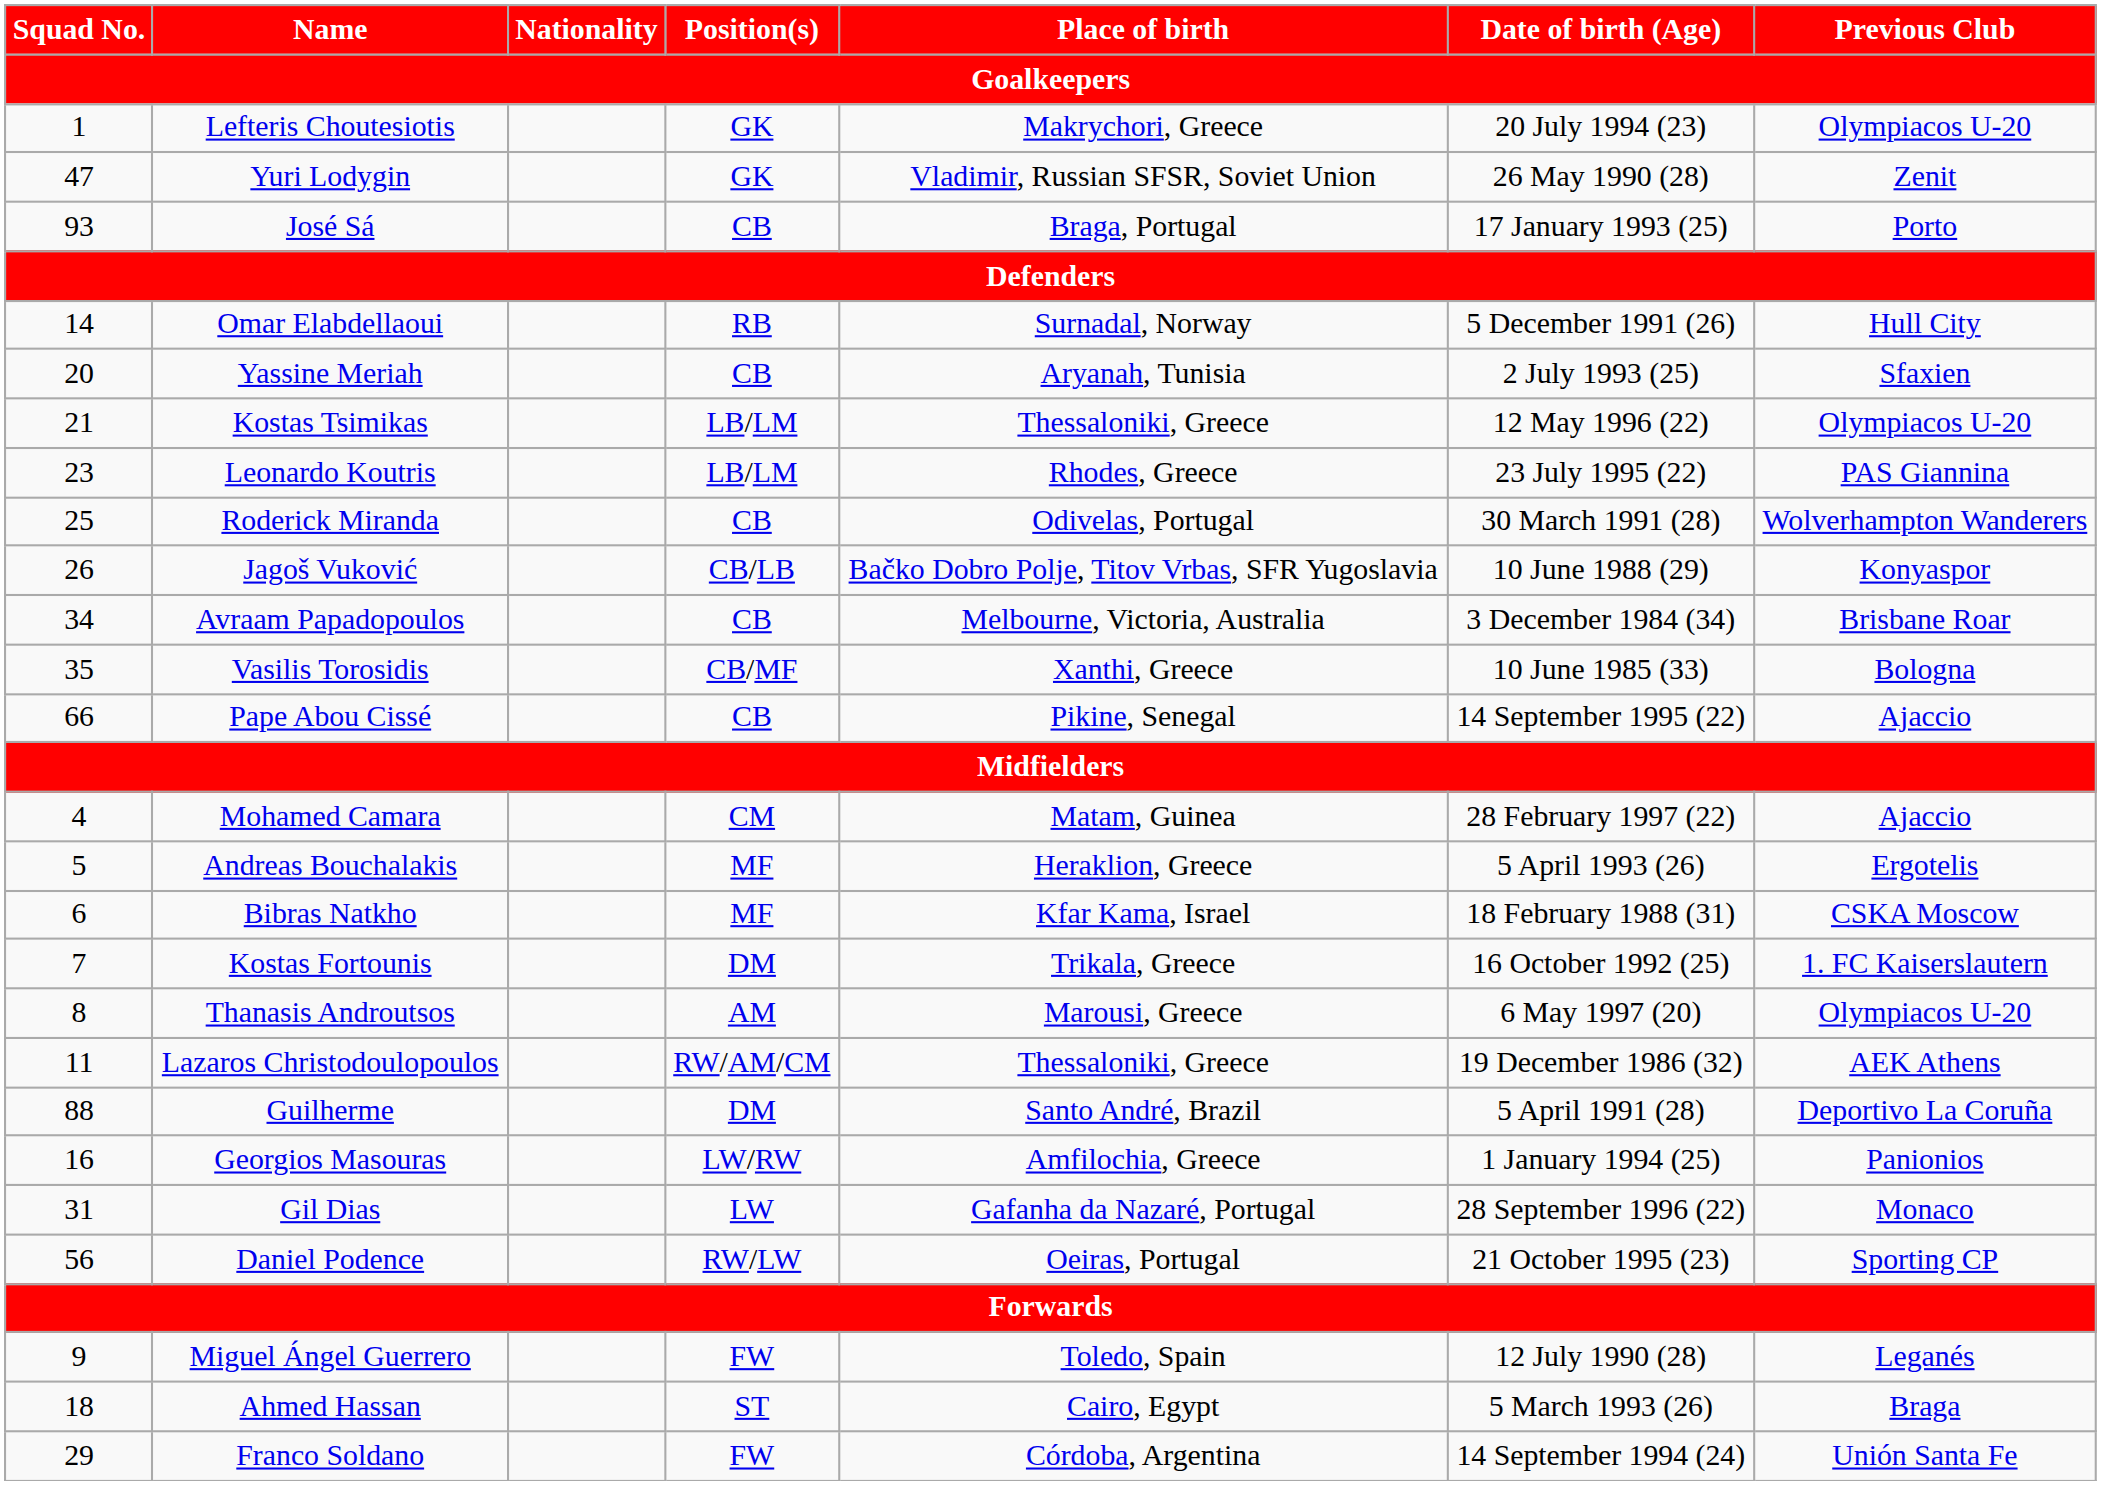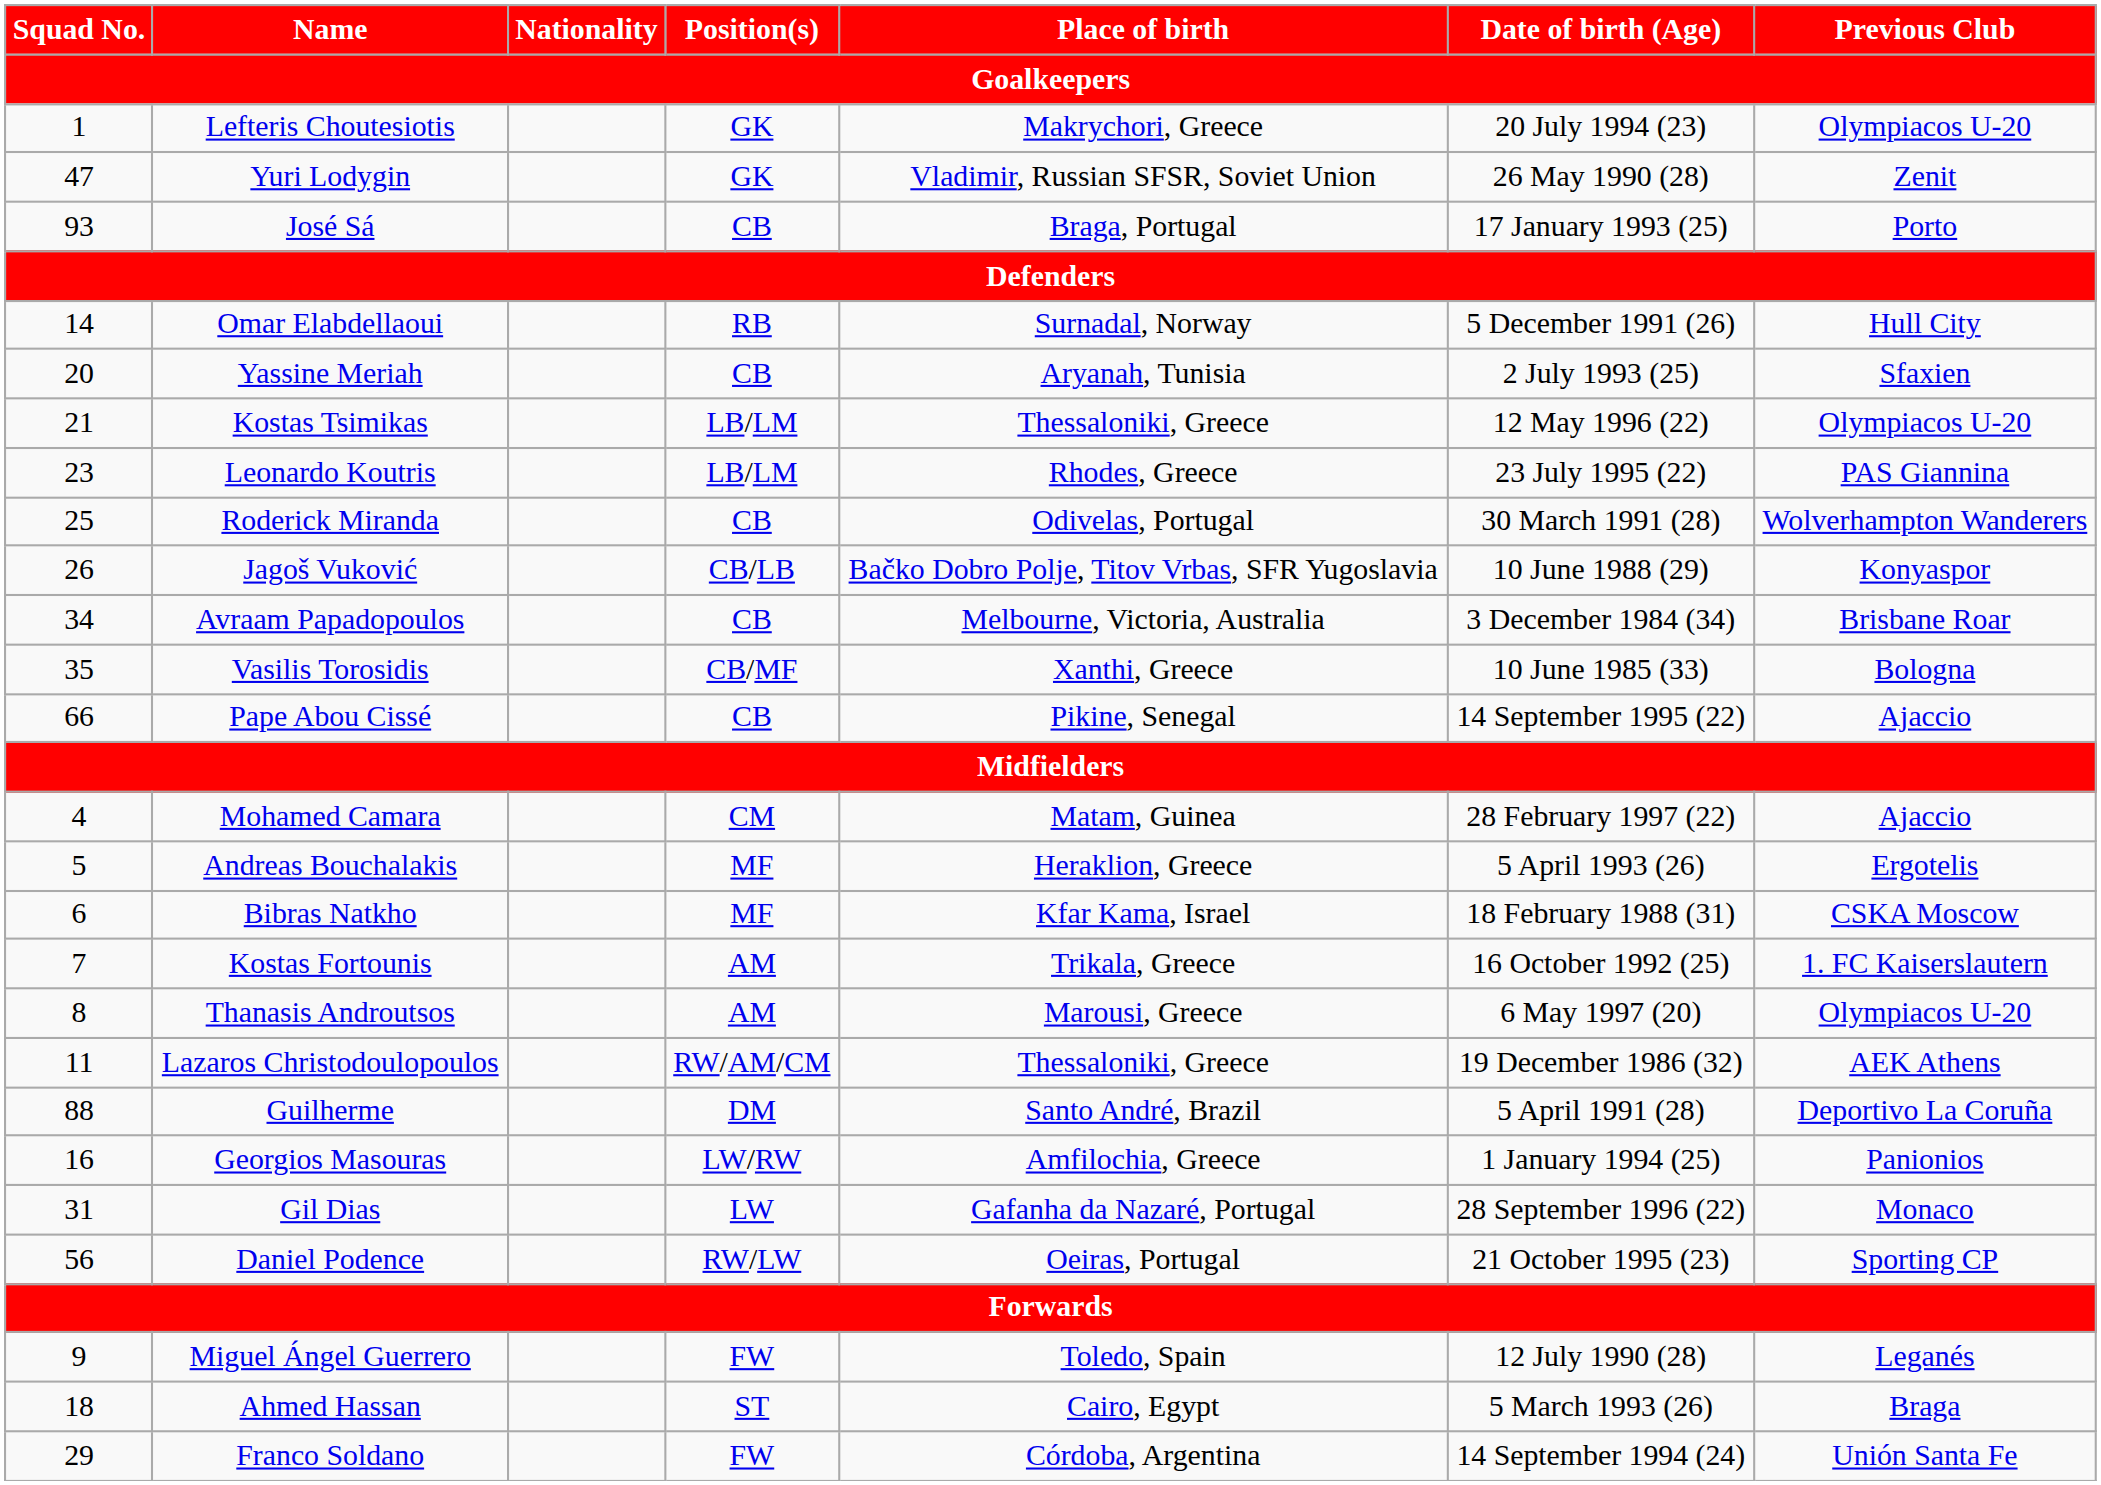 <table class="wikitable" style="text-align:center; font-size:90%; width:80%;">
 <tr>
 <th style="background:#f00; color:white; text-align:center;">Squad No.</th>
 <th style="background:#f00; color:white; text-align:center;">Name</th>
 <th style="background:#f00; color:white; text-align:center;">Nationality</th>
 <th style="background:#f00; color:white; text-align:center;">Position(s)</th>
 <th style="background:#f00; color:white; text-align:center;">Place of birth</th>
 <th style="background:#f00; color:white; text-align:center;">Date of birth (Age)</th>
 <th style="background:#f00; color:white; text-align:center;">Previous Club</th>
 </tr>
 <tr>
 <th colspan="8" style="background:#f00; color:white; text-align:center;">Goalkeepers</th>
 </tr>
 <tr>
 <td>1</td>
 <td><a href='#'>Lefteris Choutesiotis</a></td>
 <td></td>
 <td><a href='#'>GK</a></td>
 <td><a href='#'>Makrychori</a>, Greece</td>
 <td>20 July 1994 (23)</td>
 <td> <a href='#'>Olympiacos U-20</a></td>
 </tr>
 <tr>
 <td>47</td>
 <td><a href='#'>Yuri Lodygin</a></td>
 <td></td>
 <td><a href='#'>GK</a></td>
 <td><a href='#'>Vladimir</a>, Russian SFSR, Soviet Union</td>
 <td>26 May 1990 (28)</td>
 <td> <a href='#'>Zenit</a></td>
 </tr>
 <tr>
 <td>93</td>
 <td><a href='#'>José Sá</a></td>
 <td></td>
 <td><a href='#'>CB</a></td>
 <td><a href='#'>Braga</a>, Portugal</td>
 <td>17 January 1993 (25)</td>
 <td> <a href='#'>Porto</a></td>
 </tr>
 <tr>
 <th colspan="8" style="background:#f00; color:white; text-align:center;">Defenders</th>
 </tr>
 <tr>
 <td>14</td>
 <td><a href='#'>Omar Elabdellaoui</a></td>
 <td></td>
 <td><a href='#'>RB</a></td>
 <td><a href='#'>Surnadal</a>, Norway</td>
 <td>5 December 1991 (26)</td>
 <td> <a href='#'>Hull City</a></td>
 </tr>
 <tr>
 <td>20</td>
 <td><a href='#'>Yassine Meriah</a></td>
 <td></td>
 <td><a href='#'>CB</a></td>
 <td><a href='#'>Aryanah</a>, Tunisia</td>
 <td>2 July 1993 (25)</td>
 <td> <a href='#'>Sfaxien</a></td>
 </tr>
 <tr>
 <td>21</td>
 <td><a href='#'>Kostas Tsimikas</a></td>
 <td></td>
 <td><a href='#'>LB</a>/<a href='#'>LM</a></td>
 <td><a href='#'>Thessaloniki</a>, Greece</td>
 <td>12 May 1996 (22)</td>
 <td> <a href='#'>Olympiacos U-20</a></td>
 </tr>
 <tr>
 <td>23</td>
 <td><a href='#'>Leonardo Koutris</a></td>
 <td></td>
 <td><a href='#'>LB</a>/<a href='#'>LM</a></td>
 <td><a href='#'>Rhodes</a>, Greece</td>
 <td>23 July 1995 (22)</td>
 <td> <a href='#'>PAS Giannina</a></td>
 </tr>
 <tr>
 <td>25</td>
 <td><a href='#'>Roderick Miranda</a></td>
 <td></td>
 <td><a href='#'>CB</a></td>
 <td><a href='#'>Odivelas</a>, Portugal</td>
 <td>30 March 1991 (28)</td>
 <td> <a href='#'>Wolverhampton Wanderers</a></td>
 </tr>
 <tr>
 <td>26</td>
 <td><a href='#'>Jagoš Vuković</a></td>
 <td></td>
 <td><a href='#'>CB</a>/<a href='#'>LB</a></td>
 <td><a href='#'>Bačko Dobro Polje</a>, <a href='#'>Titov Vrbas</a>, SFR Yugoslavia</td>
 <td>10 June 1988 (29)</td>
 <td> <a href='#'>Konyaspor</a></td>
 </tr>
 <tr>
 <td>34</td>
 <td><a href='#'>Avraam Papadopoulos</a></td>
 <td></td>
 <td><a href='#'>CB</a></td>
 <td><a href='#'>Melbourne</a>, Victoria, Australia</td>
 <td>3 December 1984 (34)</td>
 <td> <a href='#'>Brisbane Roar</a></td>
 </tr>
 <tr>
 <td>35</td>
 <td><a href='#'>Vasilis Torosidis</a></td>
 <td></td>
 <td><a href='#'>CB</a>/<a href='#'>MF</a></td>
 <td><a href='#'>Xanthi</a>, Greece</td>
 <td>10 June 1985 (33)</td>
 <td> <a href='#'>Bologna</a></td>
 </tr>
 <tr>
 <td>66</td>
 <td><a href='#'>Pape Abou Cissé</a></td>
 <td></td>
 <td><a href='#'>CB</a></td>
 <td><a href='#'>Pikine</a>, Senegal</td>
 <td>14 September 1995 (22)</td>
 <td> <a href='#'>Ajaccio</a></td>
 </tr>
 <tr>
 <th colspan="8" style="background:#f00; color:white; text-align:center;">Midfielders</th>
 </tr>
 <tr>
 <td>4</td>
 <td><a href='#'>Mohamed Camara</a></td>
 <td></td>
 <td><a href='#'>CM</a></td>
 <td><a href='#'>Matam</a>, Guinea</td>
 <td>28 February 1997 (22)</td>
 <td> <a href='#'>Ajaccio</a></td>
 </tr>
 <tr>
 <td>5</td>
 <td><a href='#'>Andreas Bouchalakis</a></td>
 <td></td>
 <td><a href='#'>MF</a></td>
 <td><a href='#'>Heraklion</a>, Greece</td>
 <td>5 April 1993 (26)</td>
 <td> <a href='#'>Ergotelis</a></td>
 </tr>
 <tr>
 <td>6</td>
 <td><a href='#'>Bibras Natkho</a></td>
 <td></td>
 <td><a href='#'>MF</a></td>
 <td><a href='#'>Kfar Kama</a>, Israel</td>
 <td>18 February 1988 (31)</td>
 <td> <a href='#'>CSKA Moscow</a></td>
 </tr>
 <tr>
 <td>7</td>
 <td><a href='#'>Kostas Fortounis</a></td>
 <td></td>
-<td><a href='#'>DM</a></td>
+<td><a href='#'>AM</a></td>
 <td><a href='#'>Trikala</a>, Greece</td>
 <td>16 October 1992 (25)</td>
 <td> <a href='#'>1. FC Kaiserslautern</a></td>
 </tr>
 <tr>
 <td>8</td>
 <td><a href='#'>Thanasis Androutsos</a></td>
 <td></td>
 <td><a href='#'>AM</a></td>
 <td><a href='#'>Marousi</a>, Greece</td>
 <td>6 May 1997 (20)</td>
 <td> <a href='#'>Olympiacos U-20</a></td>
 </tr>
 <tr>
 <td>11</td>
 <td><a href='#'>Lazaros Christodoulopoulos</a></td>
 <td></td>
 <td><a href='#'>RW</a>/<a href='#'>AM</a>/<a href='#'>CM</a></td>
 <td><a href='#'>Thessaloniki</a>, Greece</td>
 <td>19 December 1986 (32)</td>
 <td> <a href='#'>AEK Athens</a></td>
 </tr>
 <tr>
 <td>88</td>
 <td><a href='#'>Guilherme</a></td>
 <td></td>
 <td><a href='#'>DM</a></td>
 <td><a href='#'>Santo André</a>, Brazil</td>
 <td>5 April 1991 (28)</td>
 <td> <a href='#'>Deportivo La Coruña</a></td>
 </tr>
 <tr>
 <td>16</td>
 <td><a href='#'>Georgios Masouras</a></td>
 <td></td>
 <td><a href='#'>LW</a>/<a href='#'>RW</a></td>
 <td><a href='#'>Amfilochia</a>, Greece</td>
 <td>1 January 1994 (25)</td>
 <td> <a href='#'>Panionios</a></td>
 </tr>
 <tr>
 <td>31</td>
 <td><a href='#'>Gil Dias</a></td>
 <td></td>
 <td><a href='#'>LW</a></td>
 <td><a href='#'>Gafanha da Nazaré</a>, Portugal</td>
 <td>28 September 1996 (22)</td>
 <td> <a href='#'>Monaco</a></td>
 </tr>
 <tr>
 <td>56</td>
 <td><a href='#'>Daniel Podence</a></td>
 <td></td>
 <td><a href='#'>RW</a>/<a href='#'>LW</a></td>
 <td><a href='#'>Oeiras</a>, Portugal</td>
 <td>21 October 1995 (23)</td>
 <td> <a href='#'>Sporting CP</a></td>
 </tr>
 <tr>
 <th colspan="8" style="background:#f00; color:white; text-align:center;">Forwards</th>
 </tr>
 <tr>
 <td>9</td>
 <td><a href='#'>Miguel Ángel Guerrero</a></td>
 <td></td>
 <td><a href='#'>FW</a></td>
 <td><a href='#'>Toledo</a>, Spain</td>
 <td>12 July 1990 (28)</td>
 <td> <a href='#'>Leganés</a></td>
 </tr>
 <tr>
 <td>18</td>
 <td><a href='#'>Ahmed Hassan</a></td>
 <td></td>
 <td><a href='#'>ST</a></td>
 <td><a href='#'>Cairo</a>, Egypt</td>
 <td>5 March 1993 (26)</td>
 <td> <a href='#'>Braga</a></td>
 </tr>
 <tr>
 <td>29</td>
 <td><a href='#'>Franco Soldano</a></td>
 <td></td>
 <td><a href='#'>FW</a></td>
 <td><a href='#'>Córdoba</a>, Argentina</td>
 <td>14 September 1994 (24)</td>
 <td> <a href='#'>Unión Santa Fe</a></td>
 </tr>
 </table>
